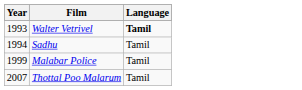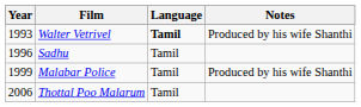 <table class="wikitable sortable">
 <tr style="background:#000;">
 <th>Year</th>
 <th>Film</th>
 <th>Language</th>
+<th class=unsortable>Notes</th>
 </tr>
 <tr>
 <td>1993</td>
 <td><em><a href='#'>Walter Vetrivel</a></em></td>
 <td><strong>Tamil</strong></td>
+<td>Produced by his wife Shanthi</td>
 </tr>
 <tr>
-<td>1994</td>
+<td>1996</td>
 <td><em><a href='#'>Sadhu</a></em></td>
 <td>Tamil</td>
+<td></td>
 </tr>
 <tr>
 <td>1999</td>
 <td><em><a href='#'>Malabar Police</a></em></td>
 <td>Tamil</td>
+<td>Produced by his wife Shanthi</td>
 </tr>
 <tr>
-<td>2007</td>
+<td>2006</td>
 <td><em><a href='#'>Thottal Poo Malarum</a></em></td>
 <td>Tamil</td>
+<td></td>
 </tr>
 </table>
